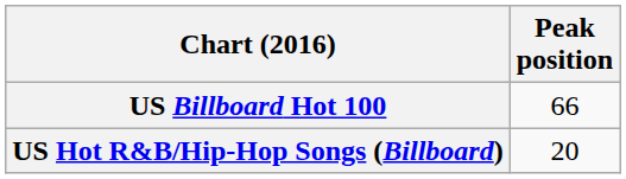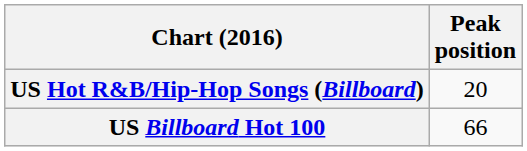 <table class="wikitable sortable plainrowheaders" style="text-align:center">
 <tr>
 <th scope="col">Chart (2016)</th>
 <th scope="col">Peak<br>position</th>
 </tr>
 <tr>
+<th scope="row">US <a href='#'>Hot R&B/Hip-Hop Songs</a> (<em><a href='#'>Billboard</a></em>)</th>
+<td>20</td>
+</tr>
+<tr>
 <th scope="row">US <a href='#'><em>Billboard</em> Hot 100</a></th>
 <td>66</td>
 </tr>
-<tr>
-<th scope="row">US <a href='#'>Hot R&B/Hip-Hop Songs</a> (<em><a href='#'>Billboard</a></em>)</th>
-<td>20</td>
-</tr>
 </table>
